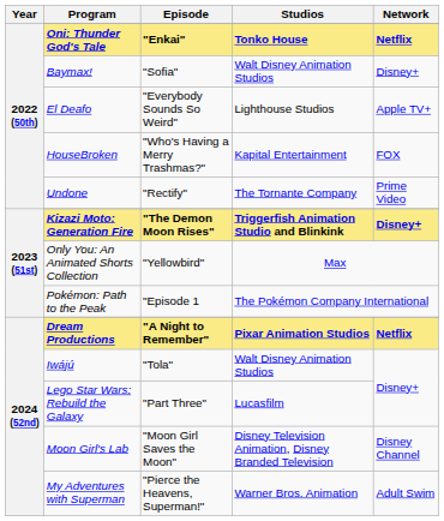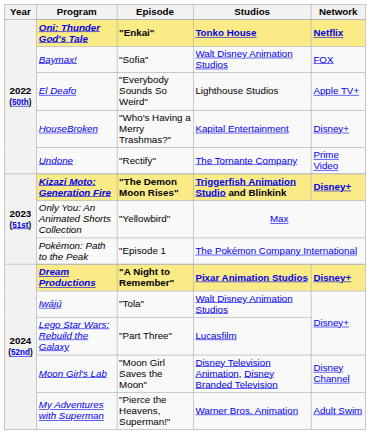 <table class="wikitable" style="width:95%;">
 <tr>
 <th style="width:3%;">Year</th>
 <th style="width:15%;">Program</th>
 <th style="width:15%;">Episode</th>
 <th style="width:25%;">Studios</th>
 <th style="width:10%;">Network</th>
 </tr>
 <tr>
 <th rowspan="6" style="text-align:center;">2022 <br><small>(<a href='#'>50th</a>)</small><br></th>
 </tr>
 <tr style="background:#FAEB86">
 <td><strong><em><a href='#'>Oni: Thunder God's Tale</a></em></strong></td>
 <td><strong>"Enkai"</strong></td>
 <td><strong><a href='#'>Tonko House</a></strong></td>
 <td><strong><a href='#'>Netflix</a></strong></td>
 </tr>
 <tr>
 <td><em><a href='#'>Baymax!</a></em></td>
 <td>"Sofia"</td>
 <td><a href='#'>Walt Disney Animation Studios</a></td>
-<td><a href='#'>Disney+</a></td>
+<td><a href='#'>FOX</a></td>
 </tr>
 <tr>
 <td><em><a href='#'>El Deafo</a></em></td>
 <td>"Everybody Sounds So Weird"</td>
 <td>Lighthouse Studios</td>
 <td><a href='#'>Apple TV+</a></td>
 </tr>
 <tr>
 <td><em><a href='#'>HouseBroken</a></em></td>
 <td>"Who's Having a Merry Trashmas?"</td>
 <td><a href='#'>Kapital Entertainment</a></td>
-<td><a href='#'>FOX</a></td>
+<td><a href='#'>Disney+</a></td>
 </tr>
 <tr>
 <td><em><a href='#'>Undone</a></em></td>
 <td>"Rectify"</td>
 <td><a href='#'>The Tornante Company</a></td>
 <td><a href='#'>Prime Video</a></td>
 </tr>
 <tr>
 <th rowspan="4" style="text-align:center;">2023 <br><small>(<a href='#'>51st</a>)</small><br></th>
 </tr>
 <tr style="background:#FAEB86;">
 <td><strong><em><a href='#'>Kizazi Moto: Generation Fire</a></em></strong></td>
 <td><strong>"The Demon Moon Rises"</strong></td>
 <td><strong><a href='#'>Triggerfish Animation Studio</a> and Blinkink</strong></td>
 <td><strong><a href='#'>Disney+</a></strong></td>
 </tr>
 <tr>
 <td><em>Only You: An Animated Shorts Collection</em></td>
 <td>"Yellowbird"</td>
 <td colspan="2" style="text-align:center;"><a href='#'>Max</a></td>
 </tr>
 <tr>
 <td><em>Pokémon: Path to the Peak</em></td>
 <td>"Episode 1</td>
 <td colspan="2"><a href='#'>The Pokémon Company International</a></td>
 </tr>
 <tr>
 <th rowspan="6" style="text-align:center;">2024 <br><small>(<a href='#'>52nd</a>)</small><br> </th>
 </tr>
 <tr style="background:#FAEB86;">
 <td><strong><em><a href='#'>Dream Productions</a></em></strong></td>
 <td><strong>"A Night to Remember"</strong></td>
 <td><strong><a href='#'>Pixar Animation Studios</a></strong></td>
-<td><strong><a href='#'>Netflix</a></strong></td>
+<td><strong><a href='#'>Disney+</a></strong></td>
 </tr>
 <tr>
 <td><em><a href='#'>Iwájú</a></em></td>
 <td>"Tola"</td>
 <td><a href='#'>Walt Disney Animation Studios</a></td>
 <td rowspan="2"><a href='#'>Disney+</a></td>
 </tr>
 <tr>
 <td><em><a href='#'>Lego Star Wars: Rebuild the Galaxy</a></em></td>
 <td>"Part Three"</td>
 <td><a href='#'>Lucasfilm</a></td>
 </tr>
 <tr>
 <td><em><a href='#'>Moon Girl's Lab</a></em></td>
 <td>"Moon Girl Saves the Moon"</td>
 <td><a href='#'>Disney Television Animation</a>, <a href='#'>Disney Branded Television</a></td>
 <td><a href='#'>Disney Channel</a></td>
 </tr>
 <tr>
 <td><em><a href='#'>My Adventures with Superman</a></em></td>
 <td>"Pierce the Heavens, Superman!"</td>
 <td><a href='#'>Warner Bros. Animation</a></td>
 <td><a href='#'>Adult Swim</a></td>
 </tr>
 </table>
